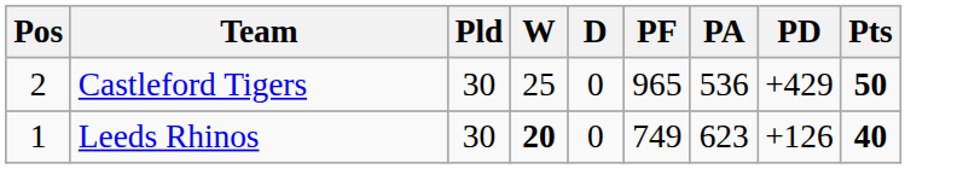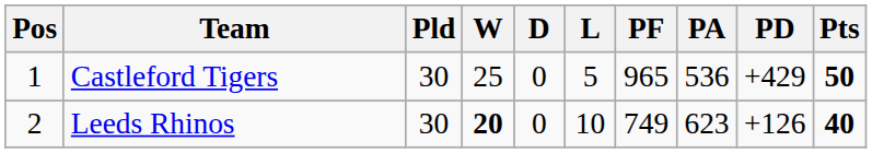 <table class="wikitable" style="text-align:center;">
 <tr>
 <th style="width:20px;" abbr="Position">Pos</th>
 <th style="width:175px;">Team</th>
 <th style="width:20px;" abbr="Played">Pld</th>
 <th style="width:20px;" abbr="Won">W</th>
 <th style="width:20px;" abbr="Drawn">D</th>
+<th style="width:20px;" abbr="Lost">L</th>
 <th style="width:25px;" abbr="Points for">PF</th>
 <th style="width:25px;" abbr="Points against">PA</th>
 <th style="width:25px;" abbr="Points difference">PD</th>
 <th style="width:20px;" abbr="Points">Pts</th>
 </tr>
 <tr>
-<td>2</td>
+<td>1</td>
 <td style="text-align:left"> <a href='#'>Castleford Tigers</a></td>
 <td>30</td>
 <td>25</td>
 <td>0</td>
+<td>5</td>
 <td>965</td>
 <td>536</td>
 <td>+429</td>
 <td><strong>50</strong></td>
 </tr>
 <tr>
-<td>1</td>
+<td>2</td>
 <td style="text-align:left;"> <a href='#'>Leeds Rhinos</a></td>
 <td>30</td>
 <td><strong>20</strong></td>
 <td>0</td>
+<td>10</td>
 <td>749</td>
 <td>623</td>
 <td>+126</td>
 <td><strong>40</strong></td>
 </tr>
 </table>
